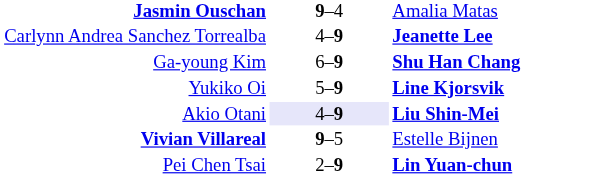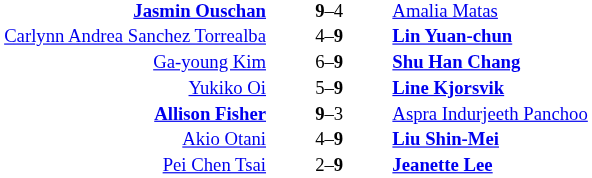 <table>
 <tr>
 <th width=350></th>
 <th width=100></th>
 <th width=350></th>
 </tr>
 <tr>
 <td align=right><strong><a href='#'>Jasmin Ouschan</a></strong> </td>
 <td align=center><strong>9</strong>–4</td>
 <td> <a href='#'>Amalia Matas</a></td>
 </tr>
 <tr>
 <td align=right><a href='#'>Carlynn Andrea Sanchez Torrealba</a> </td>
 <td align=center>4–<strong>9</strong></td>
-<td> <strong><a href='#'>Jeanette Lee</a></strong></td>
+<td> <strong><a href='#'>Lin Yuan-chun</a></strong></td>
 </tr>
 <tr>
 <td align=right><a href='#'>Ga-young Kim</a> </td>
 <td align=center>6–<strong>9</strong></td>
 <td> <strong><a href='#'>Shu Han Chang</a></strong></td>
 </tr>
 <tr>
 <td align=right><a href='#'>Yukiko Oi</a> </td>
 <td align=center>5–<strong>9</strong></td>
 <td> <strong><a href='#'>Line Kjorsvik</a></strong></td>
 </tr>
 <tr>
-<td align=right><a href='#'>Akio Otani</a> </td>
-<td align=center style="background: lavender;">4–<strong>9</strong></td>
-<td> <strong><a href='#'>Liu Shin-Mei</a></strong></td>
+<td align=right><strong><a href='#'>Allison Fisher</a></strong> </td>
+<td align=center><strong>9</strong>–3</td>
+<td> <a href='#'>Aspra Indurjeeth Panchoo</a></td>
 </tr>
 <tr>
-<td align=right><strong><a href='#'>Vivian Villareal</a></strong> </td>
-<td align=center><strong>9</strong>–5</td>
-<td> <a href='#'>Estelle Bijnen</a></td>
+<td align=right><a href='#'>Akio Otani</a> </td>
+<td align=center>4–<strong>9</strong></td>
+<td> <strong><a href='#'>Liu Shin-Mei</a></strong></td>
 </tr>
 <tr>
 <td align=right><a href='#'>Pei Chen Tsai</a> </td>
 <td align=center>2–<strong>9</strong></td>
-<td> <strong><a href='#'>Lin Yuan-chun</a></strong></td>
+<td> <strong><a href='#'>Jeanette Lee</a></strong></td>
 </tr>
 </table>
